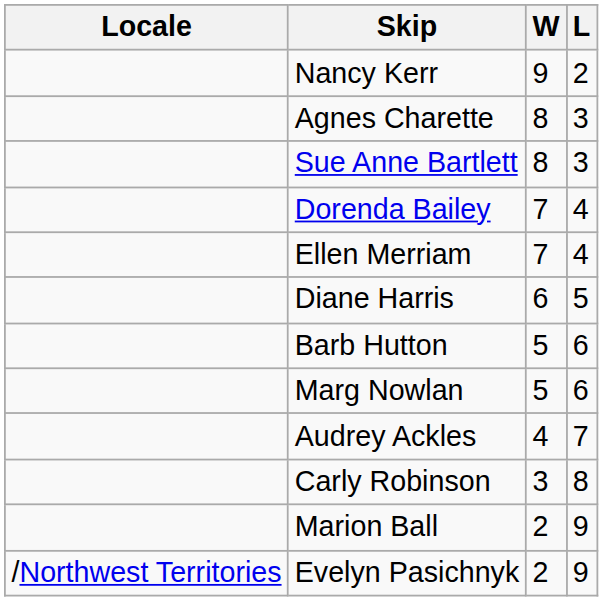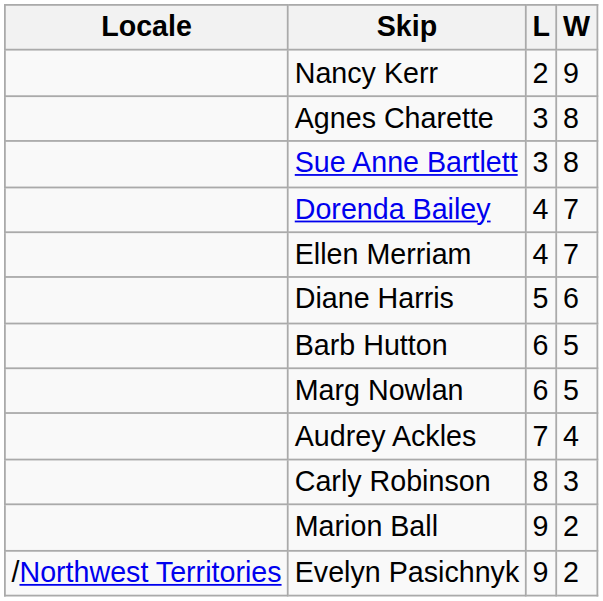 <table class="wikitable" border="1">
 <tr>
 <th>Locale</th>
 <th>Skip</th>
+<th>L</th>
 <th>W</th>
-<th>L</th>
 </tr>
 <tr>
 <td></td>
 <td>Nancy Kerr</td>
+<td>2</td>
 <td>9</td>
-<td>2</td>
 </tr>
 <tr>
 <td></td>
 <td>Agnes Charette</td>
+<td>3</td>
+<td>8</td>
+</tr>
+<tr>
+<td></td>
+<td><a href='#'>Sue Anne Bartlett</a></td>
+<td>3</td>
+<td>8</td>
+</tr>
+<tr>
+<td></td>
+<td><a href='#'>Dorenda Bailey</a></td>
+<td>4</td>
+<td>7</td>
+</tr>
+<tr>
+<td></td>
+<td>Ellen Merriam</td>
+<td>4</td>
+<td>7</td>
+</tr>
+<tr>
+<td></td>
+<td>Diane Harris</td>
+<td>5</td>
+<td>6</td>
+</tr>
+<tr>
+<td></td>
+<td>Barb Hutton</td>
+<td>6</td>
+<td>5</td>
+</tr>
+<tr>
+<td></td>
+<td>Marg Nowlan</td>
+<td>6</td>
+<td>5</td>
+</tr>
+<tr>
+<td></td>
+<td>Audrey Ackles</td>
+<td>7</td>
+<td>4</td>
+</tr>
+<tr>
+<td></td>
+<td>Carly Robinson</td>
 <td>8</td>
 <td>3</td>
 </tr>
 <tr>
 <td></td>
-<td><a href='#'>Sue Anne Bartlett</a></td>
-<td>8</td>
-<td>3</td>
-</tr>
-<tr>
-<td></td>
-<td><a href='#'>Dorenda Bailey</a></td>
-<td>7</td>
-<td>4</td>
-</tr>
-<tr>
-<td></td>
-<td>Ellen Merriam</td>
-<td>7</td>
-<td>4</td>
-</tr>
-<tr>
-<td></td>
-<td>Diane Harris</td>
-<td>6</td>
-<td>5</td>
-</tr>
-<tr>
-<td></td>
-<td>Barb Hutton</td>
-<td>5</td>
-<td>6</td>
-</tr>
-<tr>
-<td></td>
-<td>Marg Nowlan</td>
-<td>5</td>
-<td>6</td>
-</tr>
-<tr>
-<td></td>
-<td>Audrey Ackles</td>
-<td>4</td>
-<td>7</td>
-</tr>
-<tr>
-<td></td>
-<td>Carly Robinson</td>
-<td>3</td>
-<td>8</td>
-</tr>
-<tr>
-<td></td>
 <td>Marion Ball</td>
+<td>9</td>
 <td>2</td>
-<td>9</td>
 </tr>
 <tr>
 <td>/<a href='#'>Northwest Territories</a></td>
 <td>Evelyn Pasichnyk</td>
+<td>9</td>
 <td>2</td>
-<td>9</td>
 </tr>
 </table>
